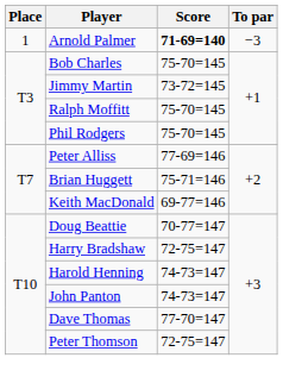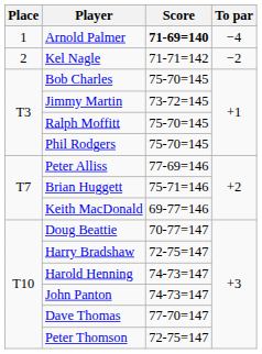 <table class="wikitable">
 <tr>
 <th>Place</th>
 <th>Player</th>
 <th>Score</th>
 <th>To par</th>
 </tr>
 <tr>
 <td align=center>1</td>
 <td> <a href='#'>Arnold Palmer</a></td>
 <td align=center><strong>71-69=140</strong></td>
-<td align=center>−3</td>
+<td align=center>−4</td>
+</tr>
+<tr>
+<td align=center>2</td>
+<td> <a href='#'>Kel Nagle</a></td>
+<td align=center>71-71=142</td>
+<td align=center>−2</td>
 </tr>
 <tr>
 <td rowspan="4" align=center>T3</td>
 <td> <a href='#'>Bob Charles</a></td>
 <td align=center>75-70=145</td>
 <td rowspan="4" align=center>+1</td>
 </tr>
 <tr>
 <td> <a href='#'>Jimmy Martin</a></td>
 <td align=center>73-72=145</td>
 </tr>
 <tr>
 <td> <a href='#'>Ralph Moffitt</a></td>
 <td align=center>75-70=145</td>
 </tr>
 <tr>
 <td> <a href='#'>Phil Rodgers</a></td>
 <td align=center>75-70=145</td>
 </tr>
 <tr>
 <td rowspan="3" align=center>T7</td>
 <td> <a href='#'>Peter Alliss</a></td>
 <td align=center>77-69=146</td>
 <td rowspan="3" align=center>+2</td>
 </tr>
 <tr>
 <td> <a href='#'>Brian Huggett</a></td>
 <td align=center>75-71=146</td>
 </tr>
 <tr>
 <td> <a href='#'>Keith MacDonald</a></td>
 <td align=center>69-77=146</td>
 </tr>
 <tr>
 <td rowspan="6" align=center>T10</td>
 <td> <a href='#'>Doug Beattie</a></td>
 <td align=center>70-77=147</td>
 <td rowspan="6" align=center>+3</td>
 </tr>
 <tr>
 <td> <a href='#'>Harry Bradshaw</a></td>
 <td align=center>72-75=147</td>
 </tr>
 <tr>
 <td> <a href='#'>Harold Henning</a></td>
 <td align=center>74-73=147</td>
 </tr>
 <tr>
 <td> <a href='#'>John Panton</a></td>
 <td align=center>74-73=147</td>
 </tr>
 <tr>
 <td> <a href='#'>Dave Thomas</a></td>
 <td align=center>77-70=147</td>
 </tr>
 <tr>
 <td> <a href='#'>Peter Thomson</a></td>
 <td align=center>72-75=147</td>
 </tr>
 </table>
